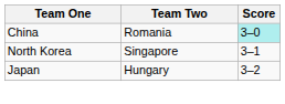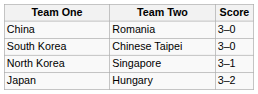 <table class="wikitable">
 <tr>
 <th width=150>Team One</th>
 <th width=150>Team Two</th>
 <th width=50>Score</th>
 </tr>
 <tr>
 <td>China</td>
 <td>Romania</td>
-<td style="background: paleturquoise;">3–0</td>
+<td>3–0</td>
+</tr>
+<tr>
+<td>South Korea</td>
+<td>Chinese Taipei</td>
+<td>3–0</td>
 </tr>
 <tr>
 <td>North Korea</td>
 <td>Singapore</td>
 <td>3–1</td>
 </tr>
 <tr>
 <td>Japan</td>
 <td>Hungary</td>
 <td>3–2</td>
 </tr>
 </table>
